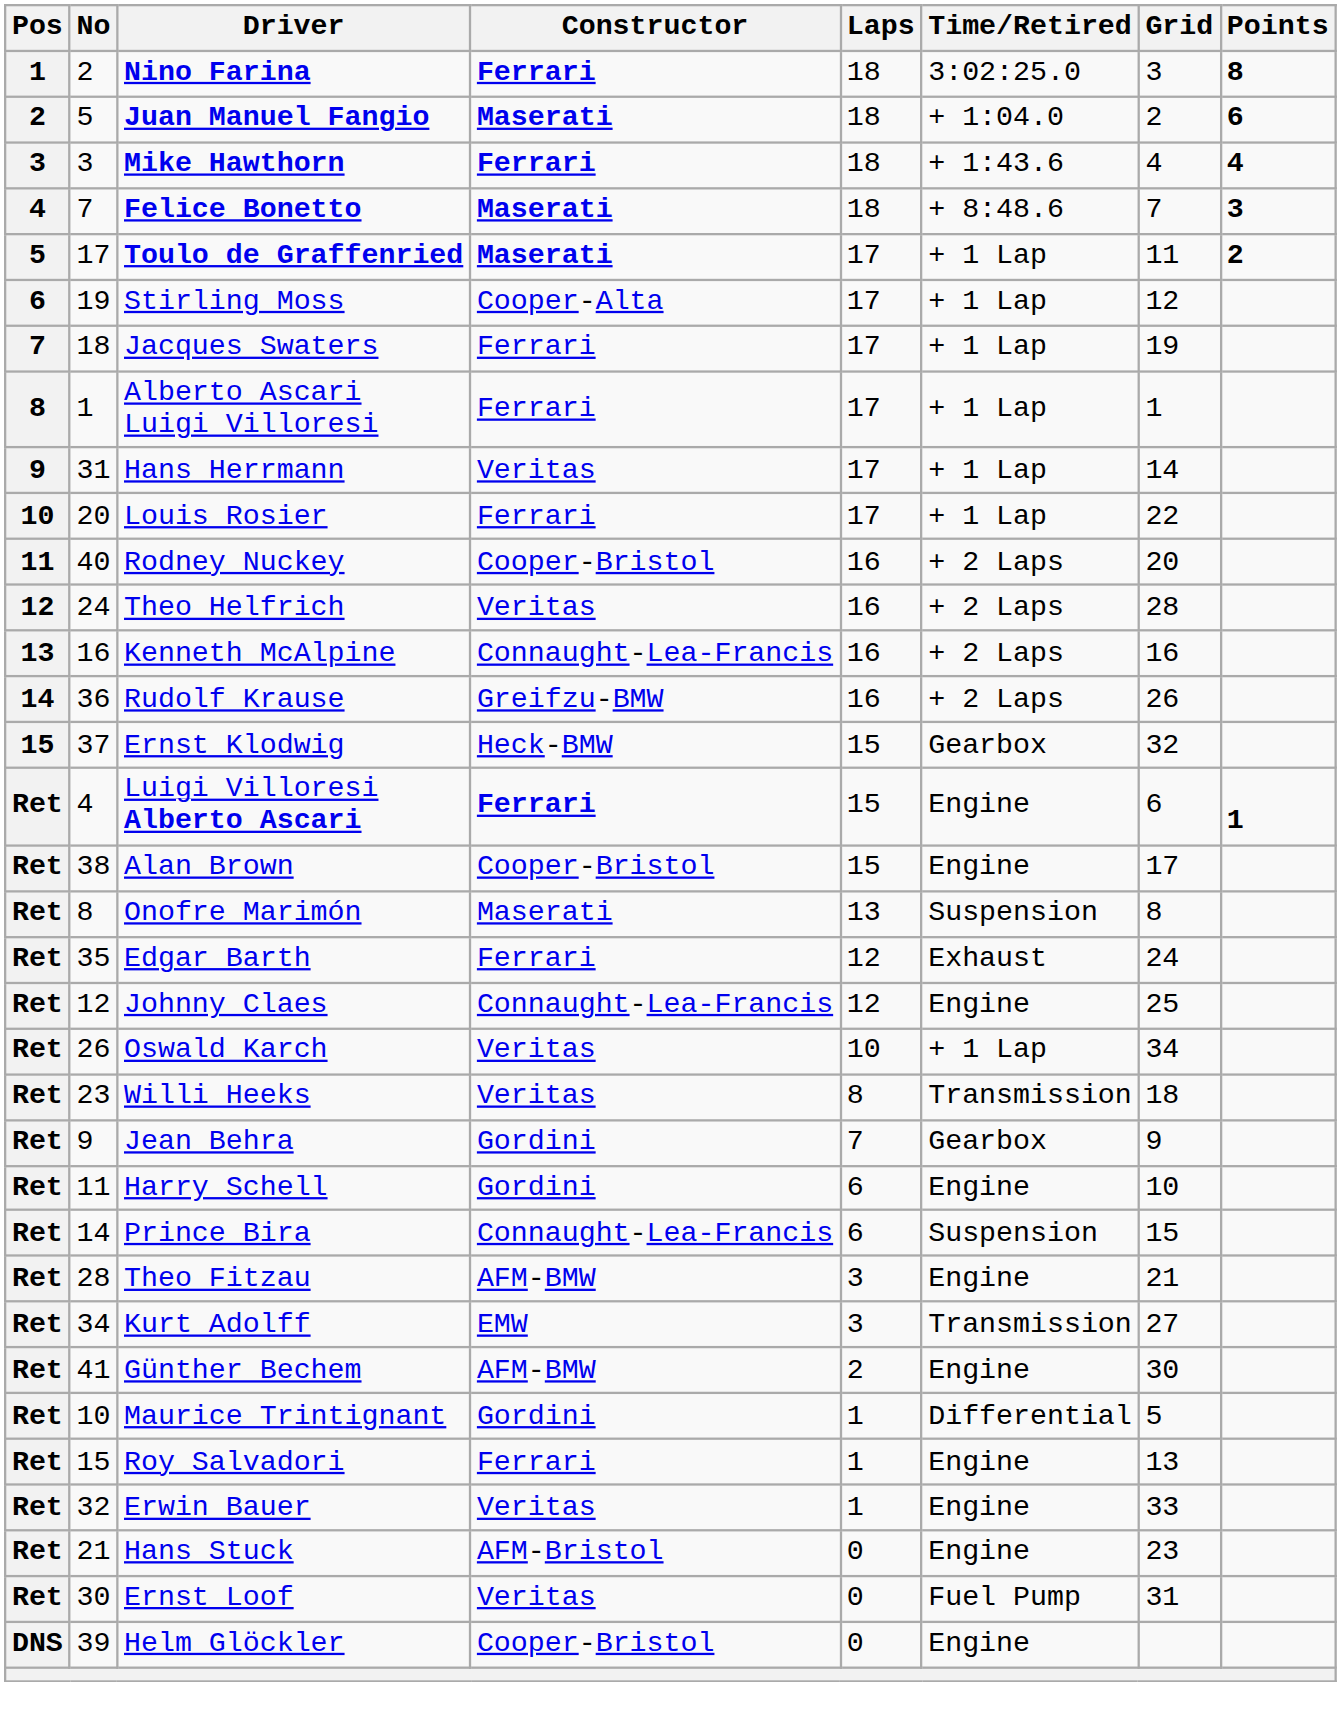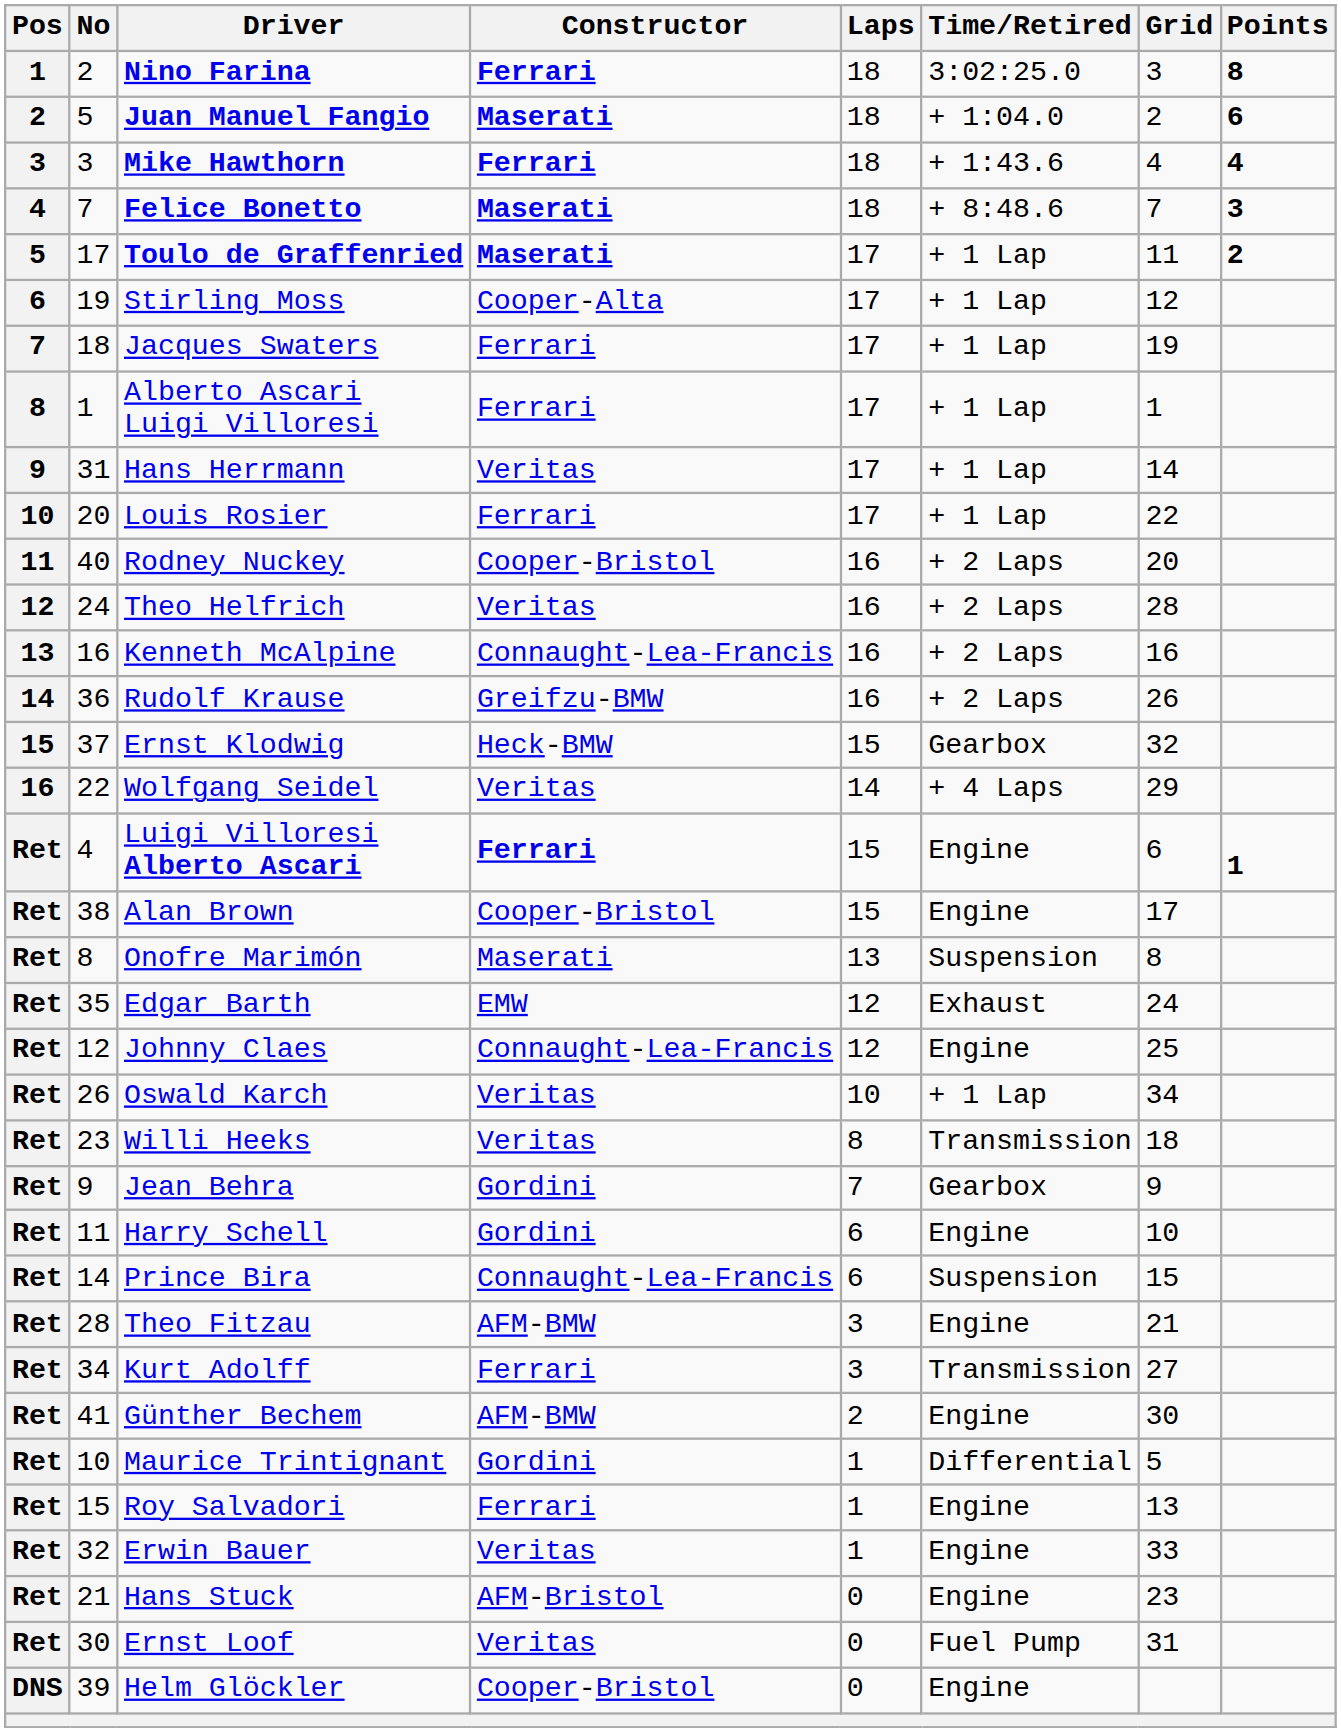 <table class="wikitable" style="font-size: 95%;">
 <tr>
 <th>Pos</th>
 <th>No</th>
 <th>Driver</th>
 <th>Constructor</th>
 <th>Laps</th>
 <th>Time/Retired</th>
 <th>Grid</th>
 <th>Points</th>
 </tr>
 <tr>
 <th>1</th>
 <td>2</td>
 <td> <strong><a href='#'>Nino Farina</a></strong></td>
 <td><strong><a href='#'>Ferrari</a></strong></td>
 <td>18</td>
 <td>3:02:25.0</td>
 <td>3</td>
 <td><strong>8</strong></td>
 </tr>
 <tr>
 <th>2</th>
 <td>5</td>
 <td> <strong><a href='#'>Juan Manuel Fangio</a></strong></td>
 <td><strong><a href='#'>Maserati</a></strong></td>
 <td>18</td>
 <td>+ 1:04.0</td>
 <td>2</td>
 <td><strong>6</strong></td>
 </tr>
 <tr>
 <th>3</th>
 <td>3</td>
 <td> <strong><a href='#'>Mike Hawthorn</a></strong></td>
 <td><strong><a href='#'>Ferrari</a></strong></td>
 <td>18</td>
 <td>+ 1:43.6</td>
 <td>4</td>
 <td><strong>4</strong></td>
 </tr>
 <tr>
 <th>4</th>
 <td>7</td>
 <td> <strong><a href='#'>Felice Bonetto</a></strong></td>
 <td><strong><a href='#'>Maserati</a></strong></td>
 <td>18</td>
 <td>+ 8:48.6</td>
 <td>7</td>
 <td><strong>3</strong></td>
 </tr>
 <tr>
 <th>5</th>
 <td>17</td>
 <td> <strong><a href='#'>Toulo de Graffenried</a></strong></td>
 <td><strong><a href='#'>Maserati</a></strong></td>
 <td>17</td>
 <td>+ 1 Lap</td>
 <td>11</td>
 <td><strong>2</strong></td>
 </tr>
 <tr>
 <th>6</th>
 <td>19</td>
 <td> <a href='#'>Stirling Moss</a></td>
 <td><a href='#'>Cooper</a>-<a href='#'>Alta</a></td>
 <td>17</td>
 <td>+ 1 Lap</td>
 <td>12</td>
 <td> </td>
 </tr>
 <tr>
 <th>7</th>
 <td>18</td>
 <td> <a href='#'>Jacques Swaters</a></td>
 <td><a href='#'>Ferrari</a></td>
 <td>17</td>
 <td>+ 1 Lap</td>
 <td>19</td>
 <td> </td>
 </tr>
 <tr>
 <th>8</th>
 <td>1</td>
 <td> <a href='#'>Alberto Ascari</a><br> <a href='#'>Luigi Villoresi</a></td>
 <td><a href='#'>Ferrari</a></td>
 <td>17</td>
 <td>+ 1 Lap</td>
 <td>1</td>
 <td> </td>
 </tr>
 <tr>
 <th>9</th>
 <td>31</td>
 <td> <a href='#'>Hans Herrmann</a></td>
 <td><a href='#'>Veritas</a></td>
 <td>17</td>
 <td>+ 1 Lap</td>
 <td>14</td>
 <td> </td>
 </tr>
 <tr>
 <th>10</th>
 <td>20</td>
 <td> <a href='#'>Louis Rosier</a></td>
 <td><a href='#'>Ferrari</a></td>
 <td>17</td>
 <td>+ 1 Lap</td>
 <td>22</td>
 <td> </td>
 </tr>
 <tr>
 <th>11</th>
 <td>40</td>
 <td> <a href='#'>Rodney Nuckey</a></td>
 <td><a href='#'>Cooper</a>-<a href='#'>Bristol</a></td>
 <td>16</td>
 <td>+ 2 Laps</td>
 <td>20</td>
 <td> </td>
 </tr>
 <tr>
 <th>12</th>
 <td>24</td>
 <td> <a href='#'>Theo Helfrich</a></td>
 <td><a href='#'>Veritas</a></td>
 <td>16</td>
 <td>+ 2 Laps</td>
 <td>28</td>
 <td> </td>
 </tr>
 <tr>
 <th>13</th>
 <td>16</td>
 <td> <a href='#'>Kenneth McAlpine</a></td>
 <td><a href='#'>Connaught</a>-<a href='#'>Lea-Francis</a></td>
 <td>16</td>
 <td>+ 2 Laps</td>
 <td>16</td>
 <td> </td>
 </tr>
 <tr>
 <th>14</th>
 <td>36</td>
 <td> <a href='#'>Rudolf Krause</a></td>
 <td><a href='#'>Greifzu</a>-<a href='#'>BMW</a></td>
 <td>16</td>
 <td>+ 2 Laps</td>
 <td>26</td>
 <td> </td>
 </tr>
 <tr>
 <th>15</th>
 <td>37</td>
 <td> <a href='#'>Ernst Klodwig</a></td>
 <td><a href='#'>Heck</a>-<a href='#'>BMW</a></td>
 <td>15</td>
 <td>Gearbox</td>
 <td>32</td>
 <td> </td>
 </tr>
 <tr>
+<th>16</th>
+<td>22</td>
+<td> <a href='#'>Wolfgang Seidel</a></td>
+<td><a href='#'>Veritas</a></td>
+<td>14</td>
+<td>+ 4 Laps</td>
+<td>29</td>
+<td> </td>
+</tr>
+<tr>
 <th>Ret</th>
 <td>4</td>
 <td> <a href='#'>Luigi Villoresi</a><br> <strong><a href='#'>Alberto Ascari</a></strong></td>
 <td><strong><a href='#'>Ferrari</a></strong></td>
 <td>15</td>
 <td>Engine</td>
 <td>6</td>
 <td> <br><strong>1</strong></td>
 </tr>
 <tr>
 <th>Ret</th>
 <td>38</td>
 <td> <a href='#'>Alan Brown</a></td>
 <td><a href='#'>Cooper</a>-<a href='#'>Bristol</a></td>
 <td>15</td>
 <td>Engine</td>
 <td>17</td>
 <td> </td>
 </tr>
 <tr>
 <th>Ret</th>
 <td>8</td>
 <td> <a href='#'>Onofre Marimón</a></td>
 <td><a href='#'>Maserati</a></td>
 <td>13</td>
 <td>Suspension</td>
 <td>8</td>
 <td> </td>
 </tr>
 <tr>
 <th>Ret</th>
 <td>35</td>
 <td> <a href='#'>Edgar Barth</a></td>
-<td><a href='#'>Ferrari</a></td>
+<td><a href='#'>EMW</a></td>
 <td>12</td>
 <td>Exhaust</td>
 <td>24</td>
 <td> </td>
 </tr>
 <tr>
 <th>Ret</th>
 <td>12</td>
 <td> <a href='#'>Johnny Claes</a></td>
 <td><a href='#'>Connaught</a>-<a href='#'>Lea-Francis</a></td>
 <td>12</td>
 <td>Engine</td>
 <td>25</td>
 <td> </td>
 </tr>
 <tr>
 <th>Ret</th>
 <td>26</td>
 <td> <a href='#'>Oswald Karch</a></td>
 <td><a href='#'>Veritas</a></td>
 <td>10</td>
 <td>+ 1 Lap</td>
 <td>34</td>
 <td> </td>
 </tr>
 <tr>
 <th>Ret</th>
 <td>23</td>
 <td> <a href='#'>Willi Heeks</a></td>
 <td><a href='#'>Veritas</a></td>
 <td>8</td>
 <td>Transmission</td>
 <td>18</td>
 <td> </td>
 </tr>
 <tr>
 <th>Ret</th>
 <td>9</td>
 <td> <a href='#'>Jean Behra</a></td>
 <td><a href='#'>Gordini</a></td>
 <td>7</td>
 <td>Gearbox</td>
 <td>9</td>
 <td> </td>
 </tr>
 <tr>
 <th>Ret</th>
 <td>11</td>
 <td> <a href='#'>Harry Schell</a></td>
 <td><a href='#'>Gordini</a></td>
 <td>6</td>
 <td>Engine</td>
 <td>10</td>
 <td> </td>
 </tr>
 <tr>
 <th>Ret</th>
 <td>14</td>
 <td> <a href='#'>Prince Bira</a></td>
 <td><a href='#'>Connaught</a>-<a href='#'>Lea-Francis</a></td>
 <td>6</td>
 <td>Suspension</td>
 <td>15</td>
 <td> </td>
 </tr>
 <tr>
 <th>Ret</th>
 <td>28</td>
 <td> <a href='#'>Theo Fitzau</a></td>
 <td><a href='#'>AFM</a>-<a href='#'>BMW</a></td>
 <td>3</td>
 <td>Engine</td>
 <td>21</td>
 <td> </td>
 </tr>
 <tr>
 <th>Ret</th>
 <td>34</td>
 <td> <a href='#'>Kurt Adolff</a></td>
-<td><a href='#'>EMW</a></td>
+<td><a href='#'>Ferrari</a></td>
 <td>3</td>
 <td>Transmission</td>
 <td>27</td>
 <td> </td>
 </tr>
 <tr>
 <th>Ret</th>
 <td>41</td>
 <td> <a href='#'>Günther Bechem</a></td>
 <td><a href='#'>AFM</a>-<a href='#'>BMW</a></td>
 <td>2</td>
 <td>Engine</td>
 <td>30</td>
 <td> </td>
 </tr>
 <tr>
 <th>Ret</th>
 <td>10</td>
 <td> <a href='#'>Maurice Trintignant</a></td>
 <td><a href='#'>Gordini</a></td>
 <td>1</td>
 <td>Differential</td>
 <td>5</td>
 <td> </td>
 </tr>
 <tr>
 <th>Ret</th>
 <td>15</td>
 <td> <a href='#'>Roy Salvadori</a></td>
 <td><a href='#'>Ferrari</a></td>
 <td>1</td>
 <td>Engine</td>
 <td>13</td>
 <td> </td>
 </tr>
 <tr>
 <th>Ret</th>
 <td>32</td>
 <td> <a href='#'>Erwin Bauer</a></td>
 <td><a href='#'>Veritas</a></td>
 <td>1</td>
 <td>Engine</td>
 <td>33</td>
 <td> </td>
 </tr>
 <tr>
 <th>Ret</th>
 <td>21</td>
 <td> <a href='#'>Hans Stuck</a></td>
 <td><a href='#'>AFM</a>-<a href='#'>Bristol</a></td>
 <td>0</td>
 <td>Engine</td>
 <td>23</td>
 <td> </td>
 </tr>
 <tr>
 <th>Ret</th>
 <td>30</td>
 <td> <a href='#'>Ernst Loof</a></td>
 <td><a href='#'>Veritas</a></td>
 <td>0</td>
 <td>Fuel Pump</td>
 <td>31</td>
 <td> </td>
 </tr>
 <tr>
 <th>DNS</th>
 <td>39</td>
 <td> <a href='#'>Helm Glöckler</a></td>
 <td><a href='#'>Cooper</a>-<a href='#'>Bristol</a></td>
 <td>0</td>
 <td>Engine</td>
 <td></td>
 <td> </td>
 </tr>
 <tr>
 <th colspan="8"></th>
 </tr>
 </table>
